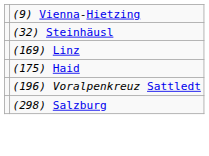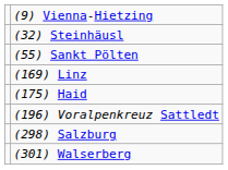 <table class="wikitable">
 <tr>
 <td align=center></td>
 <td><em>(9)</em> <a href='#'>Vienna</a>-<a href='#'>Hietzing</a></td>
 </tr>
 <tr>
 <td align=center> </td>
 <td><em>(32)</em>  <a href='#'>Steinhäusl</a></td>
+</tr>
+<tr>
+<td align=center></td>
+<td><em>(55)</em>  <a href='#'>Sankt Pölten</a></td>
 </tr>
 <tr>
 <td align=center> </td>
 <td><em>(169)</em>  <a href='#'>Linz</a></td>
 </tr>
 <tr>
 <td align=center> </td>
 <td><em>(175)</em>  <a href='#'>Haid</a></td>
 </tr>
 <tr>
 <td align=center>   </td>
 <td><em>(196)</em>  <em>Voralpenkreuz</em> <a href='#'>Sattledt</a></td>
 </tr>
 <tr>
 <td align=center>  </td>
 <td><em>(298)</em>  <a href='#'>Salzburg</a></td>
 </tr>
+<tr>
+<td align=center>   </td>
+<td><em>(301)</em>  <a href='#'>Walserberg</a></td>
+</tr>
 </table>
